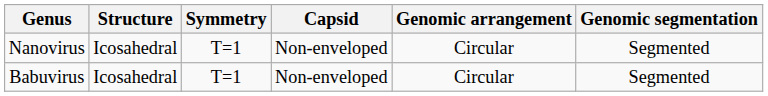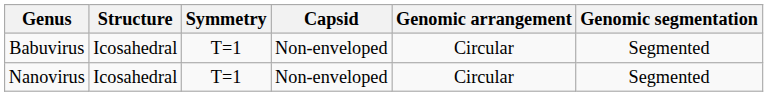 <table class="wikitable sortable" style="text-align:center">
 <tr>
 <th>Genus</th>
 <th>Structure</th>
 <th>Symmetry</th>
 <th>Capsid</th>
 <th>Genomic arrangement</th>
 <th>Genomic segmentation</th>
 </tr>
 <tr>
+<td>Babuvirus</td>
+<td>Icosahedral</td>
+<td>T=1</td>
+<td>Non-enveloped</td>
+<td>Circular</td>
+<td>Segmented</td>
+</tr>
+<tr>
 <td>Nanovirus</td>
 <td>Icosahedral</td>
 <td>T=1</td>
 <td>Non-enveloped</td>
 <td>Circular</td>
 <td>Segmented</td>
 </tr>
-<tr>
-<td>Babuvirus</td>
-<td>Icosahedral</td>
-<td>T=1</td>
-<td>Non-enveloped</td>
-<td>Circular</td>
-<td>Segmented</td>
-</tr>
 </table>
